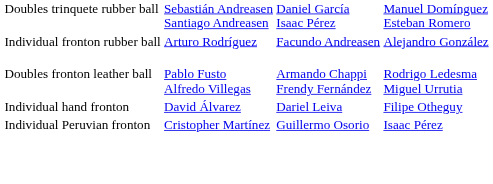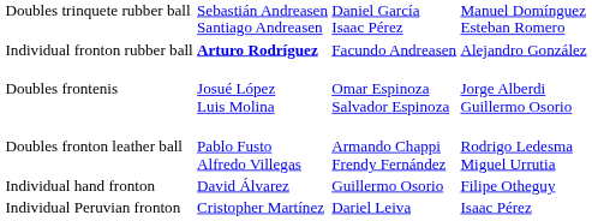 <table>
 <tr>
 <td>Doubles trinquete rubber ball<br></td>
 <td><br><a href='#'>Sebastián Andreasen</a><br><a href='#'>Santiago Andreasen</a></td>
 <td><br><a href='#'>Daniel García</a><br><a href='#'>Isaac Pérez</a></td>
 <td><br><a href='#'>Manuel Domínguez</a><br><a href='#'>Esteban Romero</a></td>
 </tr>
 <tr>
 <td>Individual fronton rubber ball<br></td>
-<td><a href='#'>Arturo Rodríguez</a><br></td>
+<td><strong><a href='#'>Arturo Rodríguez</a><br></strong></td>
 <td><a href='#'>Facundo Andreasen</a><br></td>
 <td><a href='#'>Alejandro González</a><br></td>
+</tr>
+<tr>
+<td>Doubles frontenis<br></td>
+<td><br><a href='#'>Josué López</a><br><a href='#'>Luis Molina</a></td>
+<td><br><a href='#'>Omar Espinoza</a><br><a href='#'>Salvador Espinoza</a></td>
+<td><br><a href='#'>Jorge Alberdi</a><br><a href='#'>Guillermo Osorio</a></td>
 </tr>
 <tr>
 <td>Doubles fronton leather ball<br></td>
 <td><br><a href='#'>Pablo Fusto</a><br><a href='#'>Alfredo Villegas</a></td>
 <td><br><a href='#'>Armando Chappi</a><br><a href='#'>Frendy Fernández</a></td>
 <td><br><a href='#'>Rodrigo Ledesma</a><br><a href='#'>Miguel Urrutia</a></td>
 </tr>
 <tr>
 <td>Individual hand fronton<br></td>
 <td><a href='#'>David Álvarez</a><br></td>
-<td><a href='#'>Dariel Leiva</a><br></td>
+<td><a href='#'>Guillermo Osorio</a><br></td>
 <td><a href='#'>Filipe Otheguy</a><br></td>
 </tr>
 <tr>
 <td>Individual Peruvian fronton<br></td>
 <td><a href='#'>Cristopher Martínez</a><br></td>
-<td><a href='#'>Guillermo Osorio</a><br></td>
+<td><a href='#'>Dariel Leiva</a><br></td>
 <td><a href='#'>Isaac Pérez</a><br></td>
 </tr>
 </table>
